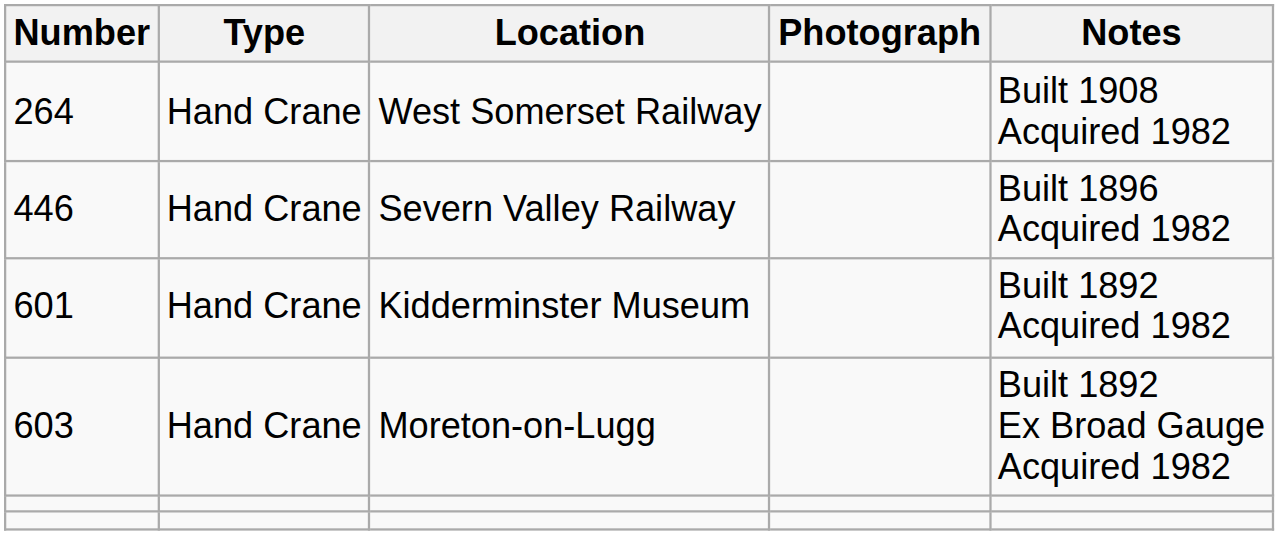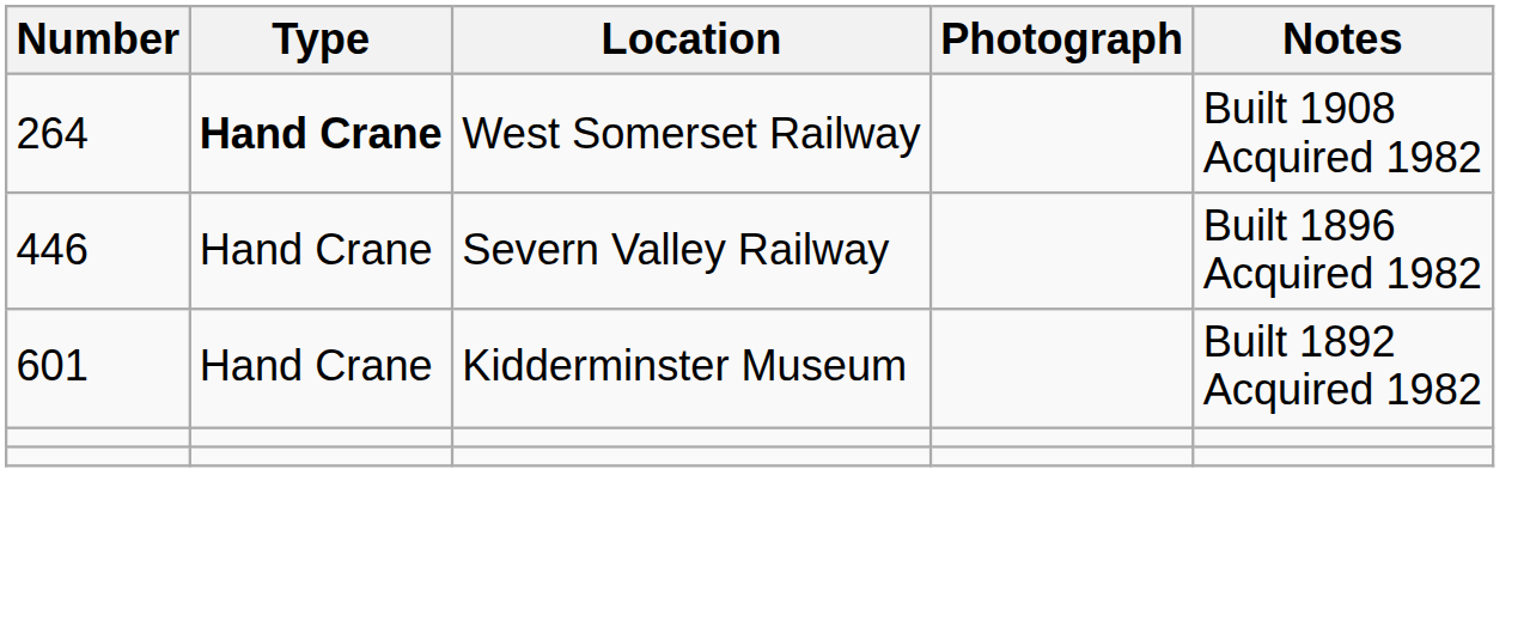 <table class="wikitable">
 <tr>
 <th>Number</th>
 <th>Type</th>
 <th>Location</th>
 <th>Photograph</th>
 <th>Notes</th>
 </tr>
 <tr>
 <td>264</td>
-<td>Hand Crane</td>
+<td><strong>Hand Crane</strong></td>
 <td>West Somerset Railway</td>
 <td></td>
 <td>Built 1908<br>Acquired 1982</td>
 </tr>
 <tr>
 <td>446</td>
 <td>Hand Crane</td>
 <td>Severn Valley Railway</td>
 <td></td>
 <td>Built 1896<br>Acquired 1982</td>
 </tr>
 <tr>
 <td>601</td>
 <td>Hand Crane</td>
 <td>Kidderminster Museum</td>
 <td></td>
 <td>Built 1892<br>Acquired 1982</td>
 </tr>
 <tr>
-<td>603</td>
-<td>Hand Crane</td>
-<td>Moreton-on-Lugg</td>
-<td></td>
-<td>Built 1892<br>Ex Broad Gauge<br>Acquired 1982</td>
-</tr>
-<tr>
 <td></td>
 <td></td>
 <td></td>
 <td></td>
 <td></td>
 </tr>
 <tr>
 <td></td>
 <td></td>
 <td></td>
 <td></td>
 <td></td>
 </tr>
 </table>
